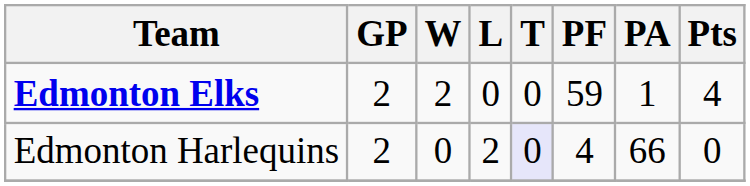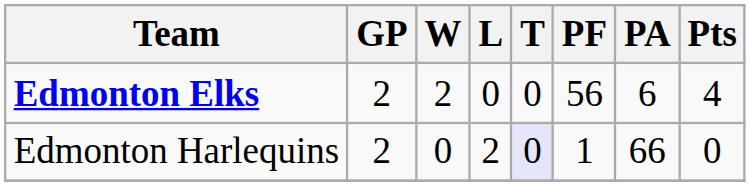 <table class="wikitable">
 <tr>
 <th>Team</th>
 <th>GP</th>
 <th>W</th>
 <th>L</th>
 <th>T</th>
 <th>PF</th>
 <th>PA</th>
 <th>Pts</th>
 </tr>
 <tr align="center">
 <td align="left"><strong><a href='#'>Edmonton Elks</a></strong></td>
 <td>2</td>
 <td>2</td>
 <td>0</td>
 <td>0</td>
-<td>59</td>
-<td>1</td>
+<td>56</td>
+<td>6</td>
 <td>4</td>
 </tr>
 <tr align="center">
 <td align="left">Edmonton Harlequins</td>
 <td>2</td>
 <td>0</td>
 <td>2</td>
 <td style="background: lavender;">0</td>
-<td>4</td>
+<td>1</td>
 <td>66</td>
 <td>0</td>
 </tr>
 <tr align="center">
 </tr>
 </table>
